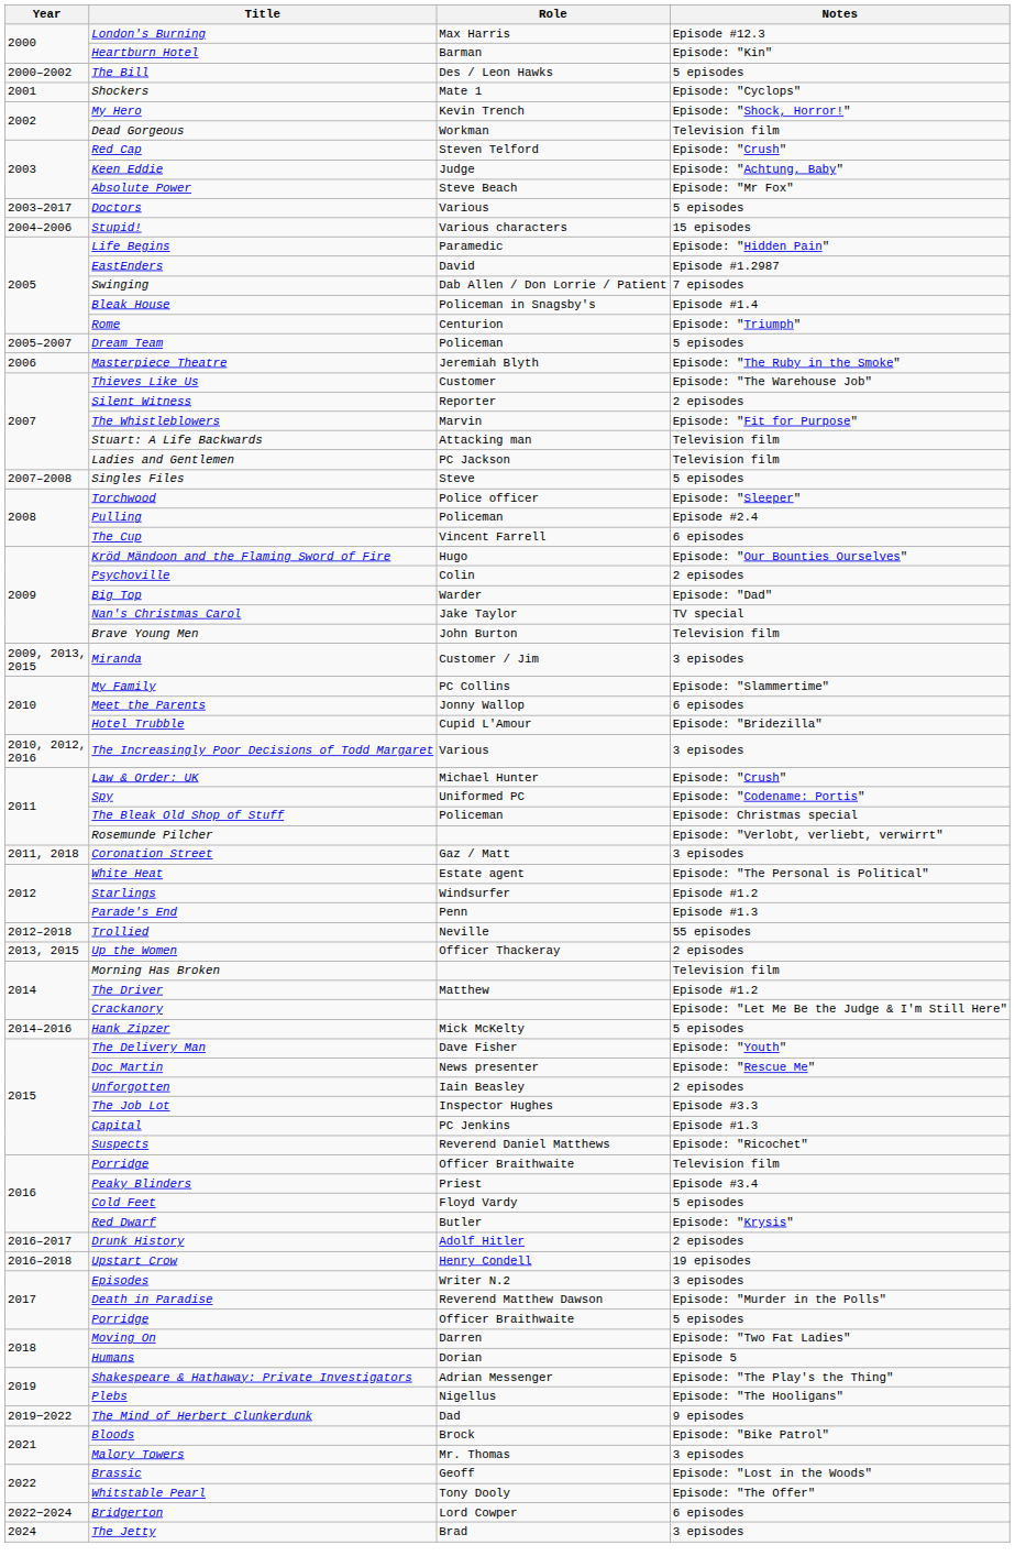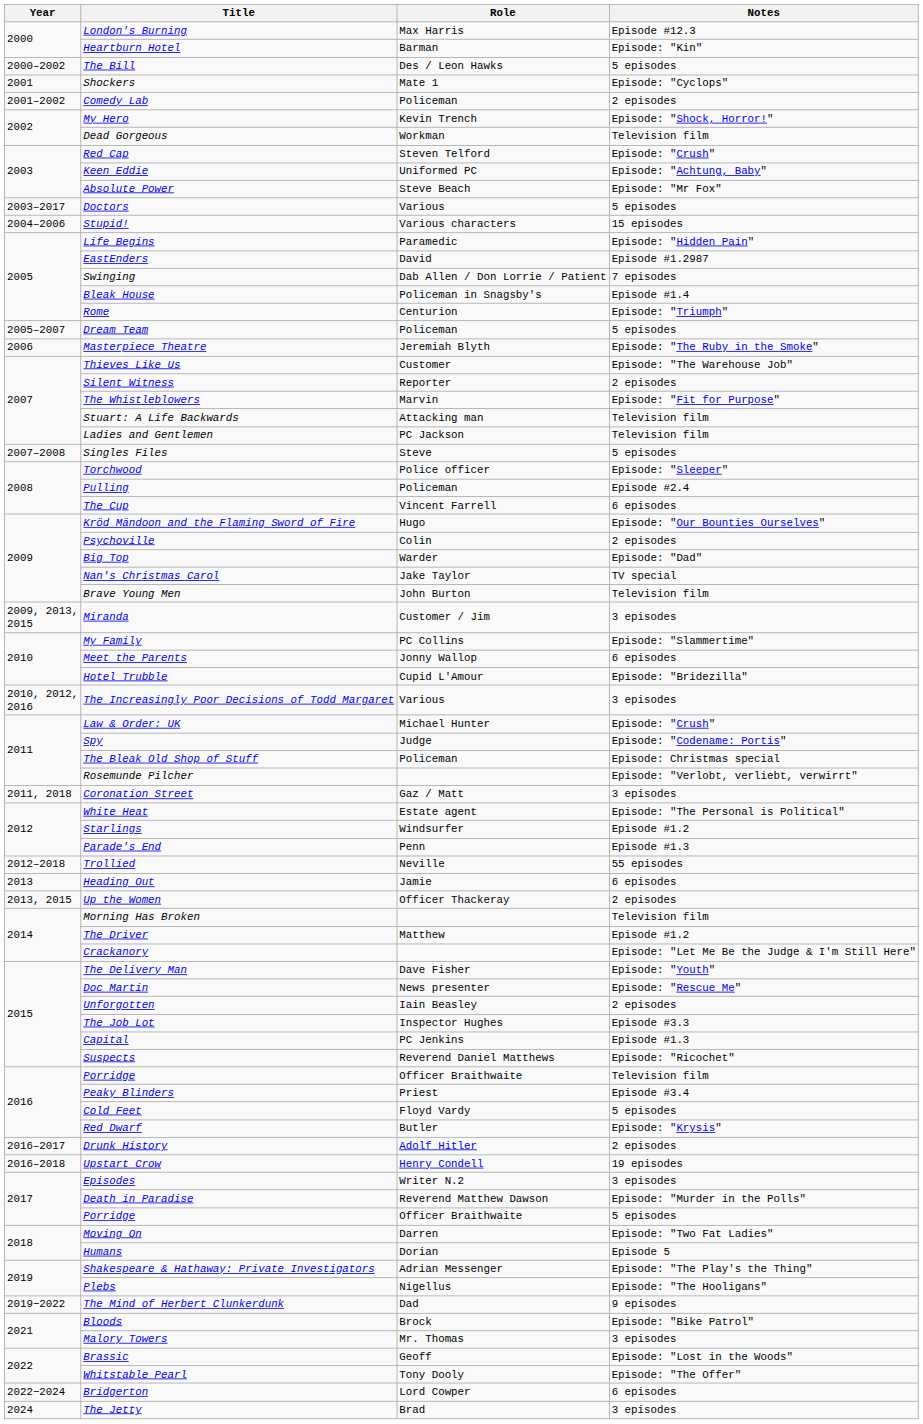 <table class="wikitable sortable">
 <tr>
 <th>Year</th>
 <th>Title</th>
 <th>Role</th>
 <th class="unsortable">Notes</th>
 </tr>
 <tr>
 <td rowspan="2">2000</td>
 <td><em><a href='#'>London's Burning</a></em></td>
 <td>Max Harris</td>
 <td>Episode #12.3</td>
 </tr>
 <tr>
 <td><em><a href='#'>Heartburn Hotel</a></em></td>
 <td>Barman</td>
 <td>Episode: "Kin"</td>
 </tr>
 <tr>
 <td>2000–2002</td>
 <td><em><a href='#'>The Bill</a></em></td>
 <td>Des / Leon Hawks</td>
 <td>5 episodes</td>
 </tr>
 <tr>
 <td>2001</td>
 <td><em>Shockers</em></td>
 <td>Mate 1</td>
 <td>Episode: "Cyclops"</td>
 </tr>
 <tr>
+<td>2001–2002</td>
+<td><em><a href='#'>Comedy Lab</a></em></td>
+<td>Policeman</td>
+<td>2 episodes</td>
+</tr>
+<tr>
 <td rowspan="2">2002</td>
 <td><em><a href='#'>My Hero</a></em></td>
 <td>Kevin Trench</td>
 <td>Episode: "<a href='#'>Shock, Horror!</a>"</td>
 </tr>
 <tr>
 <td><em>Dead Gorgeous</em></td>
 <td>Workman</td>
 <td>Television film</td>
 </tr>
 <tr>
 <td rowspan="3">2003</td>
 <td><em><a href='#'>Red Cap</a></em></td>
 <td>Steven Telford</td>
 <td>Episode: "<a href='#'>Crush</a>"</td>
 </tr>
 <tr>
 <td><em><a href='#'>Keen Eddie</a></em></td>
-<td>Judge</td>
+<td>Uniformed PC</td>
 <td>Episode: "<a href='#'>Achtung, Baby</a>"</td>
 </tr>
 <tr>
 <td><em><a href='#'>Absolute Power</a></em></td>
 <td>Steve Beach</td>
 <td>Episode: "Mr Fox"</td>
 </tr>
 <tr>
 <td>2003–2017</td>
 <td><em><a href='#'>Doctors</a></em></td>
 <td>Various</td>
 <td>5 episodes</td>
 </tr>
 <tr>
 <td>2004–2006</td>
 <td><em><a href='#'>Stupid!</a></em></td>
 <td>Various characters</td>
 <td>15 episodes</td>
 </tr>
 <tr>
 <td rowspan="5">2005</td>
 <td><em><a href='#'>Life Begins</a></em></td>
 <td>Paramedic</td>
 <td>Episode: "<a href='#'>Hidden Pain</a>"</td>
 </tr>
 <tr>
 <td><em><a href='#'>EastEnders</a></em></td>
 <td>David</td>
 <td>Episode #1.2987</td>
 </tr>
 <tr>
 <td><em>Swinging</em></td>
 <td>Dab Allen / Don Lorrie / Patient</td>
 <td>7 episodes</td>
 </tr>
 <tr>
 <td><em><a href='#'>Bleak House</a></em></td>
 <td>Policeman in Snagsby's</td>
 <td>Episode #1.4</td>
 </tr>
 <tr>
 <td><em><a href='#'>Rome</a></em></td>
 <td>Centurion</td>
 <td>Episode: "<a href='#'>Triumph</a>"</td>
 </tr>
 <tr>
 <td>2005–2007</td>
 <td><em><a href='#'>Dream Team</a></em></td>
 <td>Policeman</td>
 <td>5 episodes</td>
 </tr>
 <tr>
 <td>2006</td>
 <td><em><a href='#'>Masterpiece Theatre</a></em></td>
 <td>Jeremiah Blyth</td>
 <td>Episode: "<a href='#'>The Ruby in the Smoke</a>"</td>
 </tr>
 <tr>
 <td rowspan="5">2007</td>
 <td><em><a href='#'>Thieves Like Us</a></em></td>
 <td>Customer</td>
 <td>Episode: "The Warehouse Job"</td>
 </tr>
 <tr>
 <td><em><a href='#'>Silent Witness</a></em></td>
 <td>Reporter</td>
 <td>2 episodes</td>
 </tr>
 <tr>
 <td><em><a href='#'>The Whistleblowers</a></em></td>
 <td>Marvin</td>
 <td>Episode: "<a href='#'>Fit for Purpose</a>"</td>
 </tr>
 <tr>
 <td><em>Stuart: A Life Backwards</em></td>
 <td>Attacking man</td>
 <td>Television film</td>
 </tr>
 <tr>
 <td><em>Ladies and Gentlemen</em></td>
 <td>PC Jackson</td>
 <td>Television film</td>
 </tr>
 <tr>
 <td>2007–2008</td>
 <td><em>Singles Files</em></td>
 <td>Steve</td>
 <td>5 episodes</td>
 </tr>
 <tr>
 <td rowspan="3">2008</td>
 <td><em><a href='#'>Torchwood</a></em></td>
 <td>Police officer</td>
 <td>Episode: "<a href='#'>Sleeper</a>"</td>
 </tr>
 <tr>
 <td><em><a href='#'>Pulling</a></em></td>
 <td>Policeman</td>
 <td>Episode #2.4</td>
 </tr>
 <tr>
 <td><em><a href='#'>The Cup</a></em></td>
 <td>Vincent Farrell</td>
 <td>6 episodes</td>
 </tr>
 <tr>
 <td rowspan="5">2009</td>
 <td><em><a href='#'>Kröd Mändoon and the Flaming Sword of Fire</a></em></td>
 <td>Hugo</td>
 <td>Episode: "<a href='#'>Our Bounties Ourselves</a>"</td>
 </tr>
 <tr>
 <td><em><a href='#'>Psychoville</a></em></td>
 <td>Colin</td>
 <td>2 episodes</td>
 </tr>
 <tr>
 <td><em><a href='#'>Big Top</a></em></td>
 <td>Warder</td>
 <td>Episode: "Dad"</td>
 </tr>
 <tr>
 <td><em><a href='#'>Nan's Christmas Carol</a></em></td>
 <td>Jake Taylor</td>
 <td>TV special</td>
 </tr>
 <tr>
 <td><em>Brave Young Men</em></td>
 <td>John Burton</td>
 <td>Television film</td>
 </tr>
 <tr>
 <td>2009, 2013,<br>2015</td>
 <td><em><a href='#'>Miranda</a></em></td>
 <td>Customer / Jim</td>
 <td>3 episodes</td>
 </tr>
 <tr>
 <td rowspan="3">2010</td>
 <td><em><a href='#'>My Family</a></em></td>
 <td>PC Collins</td>
 <td>Episode: "Slammertime"</td>
 </tr>
 <tr>
 <td><em><a href='#'>Meet the Parents</a></em></td>
 <td>Jonny Wallop</td>
 <td>6 episodes</td>
 </tr>
 <tr>
 <td><em><a href='#'>Hotel Trubble</a></em></td>
 <td>Cupid L'Amour</td>
 <td>Episode: "Bridezilla"</td>
 </tr>
 <tr>
 <td>2010, 2012,<br>2016</td>
 <td><em><a href='#'>The Increasingly Poor Decisions of Todd Margaret</a></em></td>
 <td>Various</td>
 <td>3 episodes</td>
 </tr>
 <tr>
 <td rowspan="4">2011</td>
 <td><em><a href='#'>Law & Order: UK</a></em></td>
 <td>Michael Hunter</td>
 <td>Episode: "<a href='#'>Crush</a>"</td>
 </tr>
 <tr>
 <td><em><a href='#'>Spy</a></em></td>
-<td>Uniformed PC</td>
+<td>Judge</td>
 <td>Episode: "<a href='#'>Codename: Portis</a>"</td>
 </tr>
 <tr>
 <td><em><a href='#'>The Bleak Old Shop of Stuff</a></em></td>
 <td>Policeman</td>
 <td>Episode: Christmas special</td>
 </tr>
 <tr>
 <td><em>Rosemunde Pilcher</em></td>
 <td></td>
 <td>Episode: "Verlobt, verliebt, verwirrt"</td>
 </tr>
 <tr>
 <td>2011, 2018</td>
 <td><em><a href='#'>Coronation Street</a></em></td>
 <td>Gaz / Matt</td>
 <td>3 episodes</td>
 </tr>
 <tr>
 <td rowspan="3">2012</td>
 <td><em><a href='#'>White Heat</a></em></td>
 <td>Estate agent</td>
 <td>Episode: "The Personal is Political"</td>
 </tr>
 <tr>
 <td><em><a href='#'>Starlings</a></em></td>
 <td>Windsurfer</td>
 <td>Episode #1.2</td>
 </tr>
 <tr>
 <td><em><a href='#'>Parade's End</a></em></td>
 <td>Penn</td>
 <td>Episode #1.3</td>
 </tr>
 <tr>
 <td>2012–2018</td>
 <td><em><a href='#'>Trollied</a></em></td>
 <td>Neville</td>
 <td>55 episodes</td>
 </tr>
 <tr>
+<td>2013</td>
+<td><em><a href='#'>Heading Out</a></em></td>
+<td>Jamie</td>
+<td>6 episodes</td>
+</tr>
+<tr>
 <td>2013, 2015</td>
 <td><em><a href='#'>Up the Women</a></em></td>
 <td>Officer Thackeray</td>
 <td>2 episodes</td>
 </tr>
 <tr>
 <td rowspan="3">2014</td>
 <td><em>Morning Has Broken</em></td>
 <td></td>
 <td>Television film</td>
 </tr>
 <tr>
 <td><em><a href='#'>The Driver</a></em></td>
 <td>Matthew</td>
 <td>Episode #1.2</td>
 </tr>
 <tr>
 <td><em><a href='#'>Crackanory</a></em></td>
 <td></td>
 <td>Episode: "Let Me Be the Judge & I'm Still Here"</td>
-</tr>
-<tr>
-<td>2014–2016</td>
-<td><em><a href='#'>Hank Zipzer</a></em></td>
-<td>Mick McKelty</td>
-<td>5 episodes</td>
 </tr>
 <tr>
 <td rowspan="6">2015</td>
 <td><em><a href='#'>The Delivery Man</a></em></td>
 <td>Dave Fisher</td>
 <td>Episode: "<a href='#'>Youth</a>"</td>
 </tr>
 <tr>
 <td><em><a href='#'>Doc Martin</a></em></td>
 <td>News presenter</td>
 <td>Episode: "<a href='#'>Rescue Me</a>"</td>
 </tr>
 <tr>
 <td><em><a href='#'>Unforgotten</a></em></td>
 <td>Iain Beasley</td>
 <td>2 episodes</td>
 </tr>
 <tr>
 <td><em><a href='#'>The Job Lot</a></em></td>
 <td>Inspector Hughes</td>
 <td>Episode #3.3</td>
 </tr>
 <tr>
 <td><em><a href='#'>Capital</a></em></td>
 <td>PC Jenkins</td>
 <td>Episode #1.3</td>
 </tr>
 <tr>
 <td><em><a href='#'>Suspects</a></em></td>
 <td>Reverend Daniel Matthews</td>
 <td>Episode: "Ricochet"</td>
 </tr>
 <tr>
 <td rowspan="4">2016</td>
 <td><a href='#'><em>Porridge</em></a></td>
 <td>Officer Braithwaite</td>
 <td>Television film</td>
 </tr>
 <tr>
 <td><em><a href='#'>Peaky Blinders</a></em></td>
 <td>Priest</td>
 <td>Episode #3.4</td>
 </tr>
 <tr>
 <td><em><a href='#'>Cold Feet</a></em></td>
 <td>Floyd Vardy</td>
 <td>5 episodes</td>
 </tr>
 <tr>
 <td><em><a href='#'>Red Dwarf</a></em></td>
 <td>Butler</td>
 <td>Episode: "<a href='#'>Krysis</a>"</td>
 </tr>
 <tr>
 <td>2016–2017</td>
 <td><em><a href='#'>Drunk History</a></em></td>
 <td><a href='#'>Adolf Hitler</a></td>
 <td>2 episodes</td>
 </tr>
 <tr>
 <td>2016–2018</td>
 <td><em><a href='#'>Upstart Crow</a></em></td>
 <td><a href='#'>Henry Condell</a></td>
 <td>19 episodes</td>
 </tr>
 <tr>
 <td rowspan="3">2017</td>
 <td><em><a href='#'>Episodes</a></em></td>
 <td>Writer N.2</td>
 <td>3 episodes</td>
 </tr>
 <tr>
 <td><em><a href='#'>Death in Paradise</a></em></td>
 <td>Reverend Matthew Dawson</td>
 <td>Episode: "Murder in the Polls"</td>
 </tr>
 <tr>
 <td><a href='#'><em>Porridge</em></a></td>
 <td>Officer Braithwaite</td>
 <td>5 episodes</td>
 </tr>
 <tr>
 <td rowspan="2">2018</td>
 <td><a href='#'><em>Moving On</em></a></td>
 <td>Darren</td>
 <td>Episode: "Two Fat Ladies"</td>
 </tr>
 <tr>
 <td><em><a href='#'>Humans</a></em></td>
 <td>Dorian</td>
 <td>Episode 5</td>
 </tr>
 <tr>
 <td rowspan="2">2019</td>
 <td><em><a href='#'>Shakespeare & Hathaway: Private Investigators</a></em></td>
 <td>Adrian Messenger</td>
 <td>Episode: "The Play's the Thing"</td>
 </tr>
 <tr>
 <td><a href='#'><em>Plebs</em></a></td>
 <td>Nigellus</td>
 <td>Episode: "The Hooligans"</td>
 </tr>
 <tr>
 <td>2019−2022</td>
 <td><em><a href='#'>The Mind of Herbert Clunkerdunk</a></em></td>
 <td>Dad</td>
 <td>9 episodes</td>
 </tr>
 <tr>
 <td rowspan="2">2021</td>
 <td><a href='#'><em>Bloods</em></a></td>
 <td>Brock</td>
 <td>Episode: "Bike Patrol"</td>
 </tr>
 <tr>
 <td><a href='#'><em>Malory Towers</em></a></td>
 <td>Mr. Thomas</td>
 <td>3 episodes</td>
 </tr>
 <tr>
 <td rowspan="2">2022</td>
 <td><a href='#'><em>Brassic</em></a></td>
 <td>Geoff</td>
 <td>Episode: "Lost in the Woods"</td>
 </tr>
 <tr>
 <td><em><a href='#'>Whitstable Pearl</a></em></td>
 <td>Tony Dooly</td>
 <td>Episode: "The Offer"</td>
 </tr>
 <tr>
 <td>2022−2024</td>
 <td><em><a href='#'>Bridgerton</a></em></td>
 <td>Lord Cowper</td>
 <td>6 episodes</td>
 </tr>
 <tr>
 <td>2024</td>
 <td><em><a href='#'>The Jetty</a></em></td>
 <td>Brad</td>
 <td>3 episodes</td>
 </tr>
 </table>
